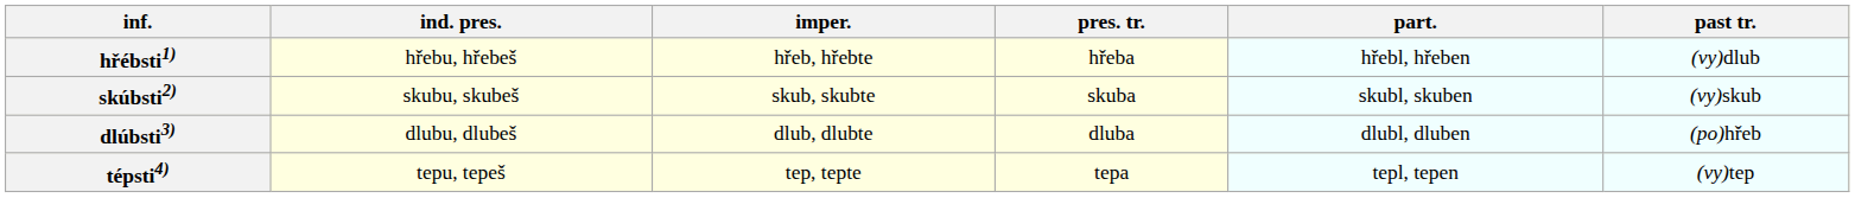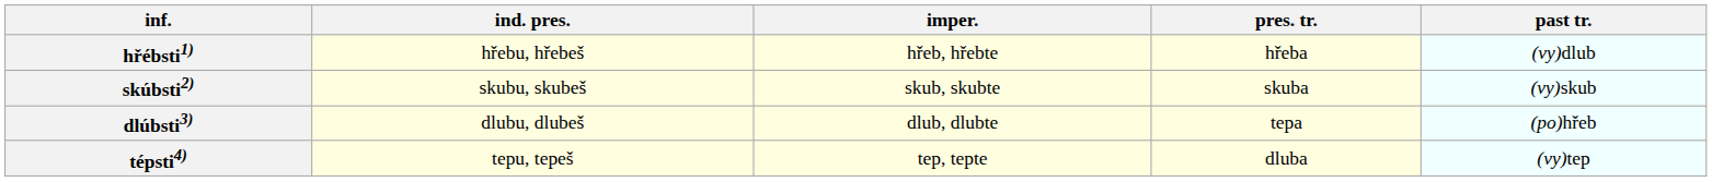 <table class="wikitable" border="1" width=90% style="text-align:center; background:lightyellow">
 <tr>
 <th>inf.</th>
 <th>ind. pres.</th>
 <th>imper.</th>
 <th>pres. tr.</th>
-<th>part.</th>
 <th>past tr.</th>
 </tr>
 <tr>
 <th>hřébsti<sup><em>1)</em></sup></th>
 <td>hřebu, hřebeš</td>
 <td>hřeb, hřebte</td>
 <td>hřeba</td>
-<td style="background:azure">hřebl, hřeben</td>
 <td style="background:azure"><em>(vy)</em>dlub</td>
 </tr>
 <tr>
 <th>skúbsti<sup><em>2)</em></sup></th>
 <td>skubu, skubeš</td>
 <td>skub, skubte</td>
 <td>skuba</td>
-<td style="background:azure">skubl, skuben</td>
 <td style="background:azure"><em>(vy)</em>skub</td>
 </tr>
 <tr>
 <th>dlúbsti<sup><em>3)</em></sup></th>
 <td>dlubu, dlubeš</td>
 <td>dlub, dlubte</td>
-<td>dluba</td>
-<td style="background:azure">dlubl, dluben</td>
+<td>tepa</td>
 <td style="background:azure"><em>(po)</em>hřeb</td>
 </tr>
 <tr>
 <th>tépsti<sup><em>4)</em></sup></th>
 <td>tepu, tepeš</td>
 <td>tep, tepte</td>
-<td>tepa</td>
-<td style="background:azure">tepl, tepen</td>
+<td>dluba</td>
 <td style="background:azure"><em>(vy)</em>tep</td>
 </tr>
 </table>
